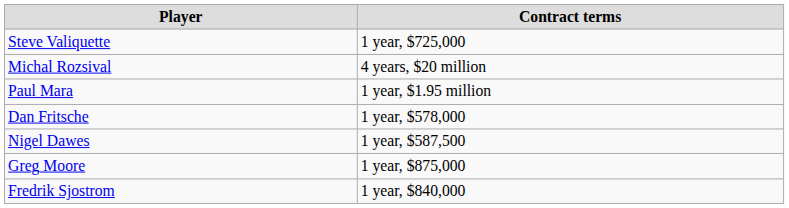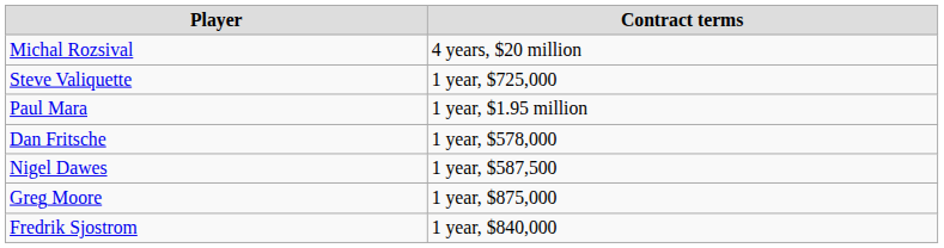 <table class="wikitable" width=90%>
 <tr align="center"  bgcolor="#dddddd">
 <td><strong>Player</strong></td>
 <td><strong>Contract terms</strong></td>
 </tr>
 <tr>
+<td><a href='#'>Michal Rozsival</a></td>
+<td>4 years, $20 million</td>
+</tr>
+<tr>
 <td><a href='#'>Steve Valiquette</a></td>
 <td>1 year, $725,000</td>
-</tr>
-<tr>
-<td><a href='#'>Michal Rozsival</a></td>
-<td>4 years, $20 million</td>
 </tr>
 <tr>
 <td><a href='#'>Paul Mara</a></td>
 <td>1 year, $1.95 million</td>
 </tr>
 <tr>
 <td><a href='#'>Dan Fritsche</a></td>
 <td>1 year, $578,000</td>
 </tr>
 <tr>
 <td><a href='#'>Nigel Dawes</a></td>
 <td>1 year, $587,500</td>
 </tr>
 <tr>
 <td><a href='#'>Greg Moore</a></td>
 <td>1 year, $875,000</td>
 </tr>
 <tr>
 <td><a href='#'>Fredrik Sjostrom</a></td>
 <td>1 year, $840,000</td>
 </tr>
 </table>
